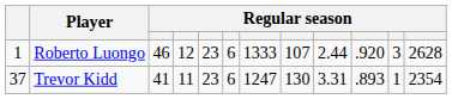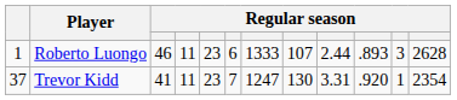 <table class="wikitable plainrowheaders" style="text-align:center;">
 <tr>
 <th scope="col" rowspan="2"></th>
 <th scope="col" rowspan="2">Player</th>
 <th scope=colgroup colspan=10>Regular season</th>
 </tr>
 <tr>
 <th scope="col"></th>
 <th scope="col"></th>
 <th scope="col"></th>
 <th scope="col"></th>
 <th scope="col"></th>
 <th scope="col"></th>
 <th scope="col"></th>
 <th scope="col"></th>
 <th scope="col"></th>
 <th scope="col"></th>
 </tr>
 <tr>
 <td scope="row">1</td>
 <td align="left"><a href='#'>Roberto Luongo</a></td>
 <td>46</td>
-<td>12</td>
+<td>11</td>
 <td>23</td>
 <td>6</td>
 <td>1333</td>
 <td>107</td>
 <td>2.44</td>
-<td>.920</td>
+<td>.893</td>
 <td>3</td>
 <td>2628</td>
 </tr>
 <tr>
 <td scope="row">37</td>
 <td align="left"><a href='#'>Trevor Kidd</a></td>
 <td>41</td>
 <td>11</td>
 <td>23</td>
-<td>6</td>
+<td>7</td>
 <td>1247</td>
 <td>130</td>
 <td>3.31</td>
-<td>.893</td>
+<td>.920</td>
 <td>1</td>
 <td>2354</td>
 </tr>
 </table>
